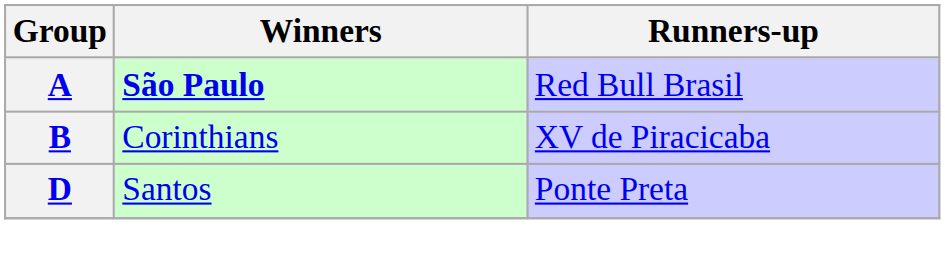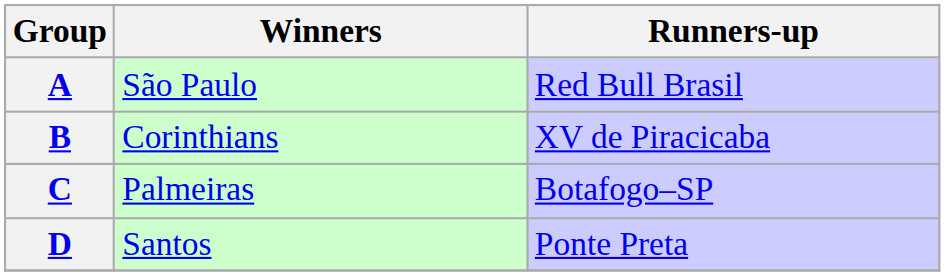 <table class="wikitable">
 <tr>
 <th>Group</th>
 <th width=190>Winners</th>
 <th width=190>Runners-up</th>
 </tr>
 <tr>
 <th><a href='#'>A</a></th>
-<td bgcolor=#ccffcc><strong><a href='#'>São Paulo</a></strong></td>
+<td bgcolor=#ccffcc><a href='#'>São Paulo</a></td>
 <td bgcolor=#ccccff><a href='#'>Red Bull Brasil</a></td>
 </tr>
 <tr>
 <th><a href='#'>B</a></th>
 <td bgcolor=#ccffcc><a href='#'>Corinthians</a></td>
 <td bgcolor=#ccccff><a href='#'>XV de Piracicaba</a></td>
+</tr>
+<tr>
+<th><a href='#'>C</a></th>
+<td bgcolor=#ccffcc><a href='#'>Palmeiras</a></td>
+<td bgcolor=#ccccff><a href='#'>Botafogo–SP</a></td>
 </tr>
 <tr>
 <th><a href='#'>D</a></th>
 <td bgcolor=#ccffcc><a href='#'>Santos</a></td>
 <td bgcolor=#ccccff><a href='#'>Ponte Preta</a></td>
 </tr>
 <tr>
 </tr>
 </table>
